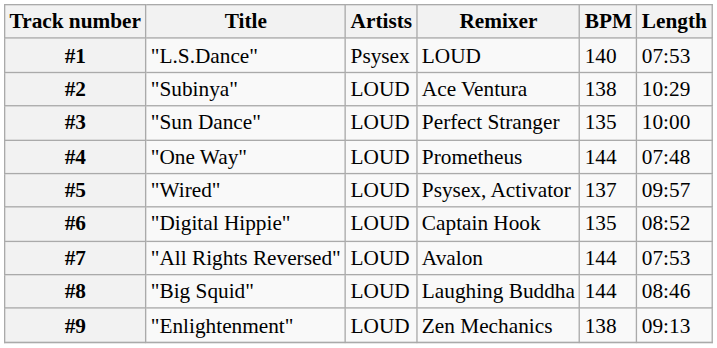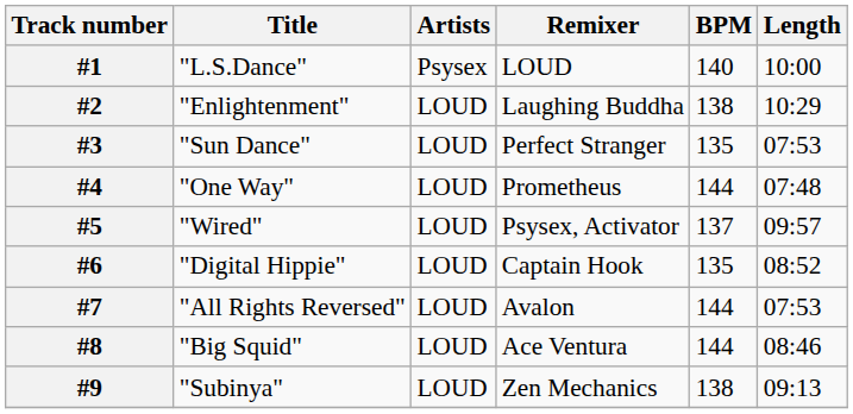 <table border="1" class="wikitable">
 <tr>
 <th>Track number</th>
 <th>Title</th>
 <th>Artists</th>
 <th>Remixer</th>
 <th>BPM</th>
 <th>Length</th>
 </tr>
 <tr>
 <th>#1</th>
 <td>"L.S.Dance"</td>
 <td>Psysex</td>
 <td>LOUD</td>
 <td>140</td>
-<td>07:53</td>
+<td>10:00</td>
 </tr>
 <tr>
 <th>#2</th>
-<td>"Subinya"</td>
+<td>"Enlightenment"</td>
 <td>LOUD</td>
-<td>Ace Ventura</td>
+<td>Laughing Buddha</td>
 <td>138</td>
 <td>10:29</td>
 </tr>
 <tr>
 <th>#3</th>
 <td>"Sun Dance"</td>
 <td>LOUD</td>
 <td>Perfect Stranger</td>
 <td>135</td>
-<td>10:00</td>
+<td>07:53</td>
 </tr>
 <tr>
 <th>#4</th>
 <td>"One Way"</td>
 <td>LOUD</td>
 <td>Prometheus</td>
 <td>144</td>
 <td>07:48</td>
 </tr>
 <tr>
 <th>#5</th>
 <td>"Wired"</td>
 <td>LOUD</td>
 <td>Psysex, Activator</td>
 <td>137</td>
 <td>09:57</td>
 </tr>
 <tr>
 <th>#6</th>
 <td>"Digital Hippie"</td>
 <td>LOUD</td>
 <td>Captain Hook</td>
 <td>135</td>
 <td>08:52</td>
 </tr>
 <tr>
 <th>#7</th>
 <td>"All Rights Reversed"</td>
 <td>LOUD</td>
 <td>Avalon</td>
 <td>144</td>
 <td>07:53</td>
 </tr>
 <tr>
 <th>#8</th>
 <td>"Big Squid"</td>
 <td>LOUD</td>
-<td>Laughing Buddha</td>
+<td>Ace Ventura</td>
 <td>144</td>
 <td>08:46</td>
 </tr>
 <tr>
 <th>#9</th>
-<td>"Enlightenment"</td>
+<td>"Subinya"</td>
 <td>LOUD</td>
 <td>Zen Mechanics</td>
 <td>138</td>
 <td>09:13</td>
 </tr>
 <tr>
 </tr>
 </table>
